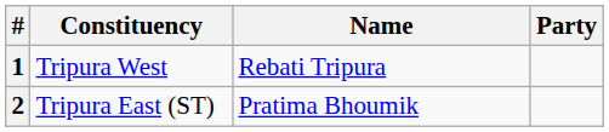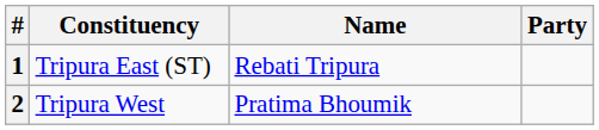 <table class="wikitable sortable">
 <tr>
 <th>#</th>
 <th style="width:120px">Constituency</th>
 <th style="width:180px">Name</th>
 <th colspan=2>Party</th>
 </tr>
 <tr>
 <th>1</th>
-<td><a href='#'>Tripura West</a></td>
+<td><a href='#'>Tripura East</a> (ST)</td>
 <td><a href='#'>Rebati Tripura</a></td>
 <td></td>
 </tr>
 <tr>
 <th>2</th>
-<td><a href='#'>Tripura East</a> (ST)</td>
+<td><a href='#'>Tripura West</a></td>
 <td><a href='#'>Pratima Bhoumik</a></td>
 </tr>
 </table>
